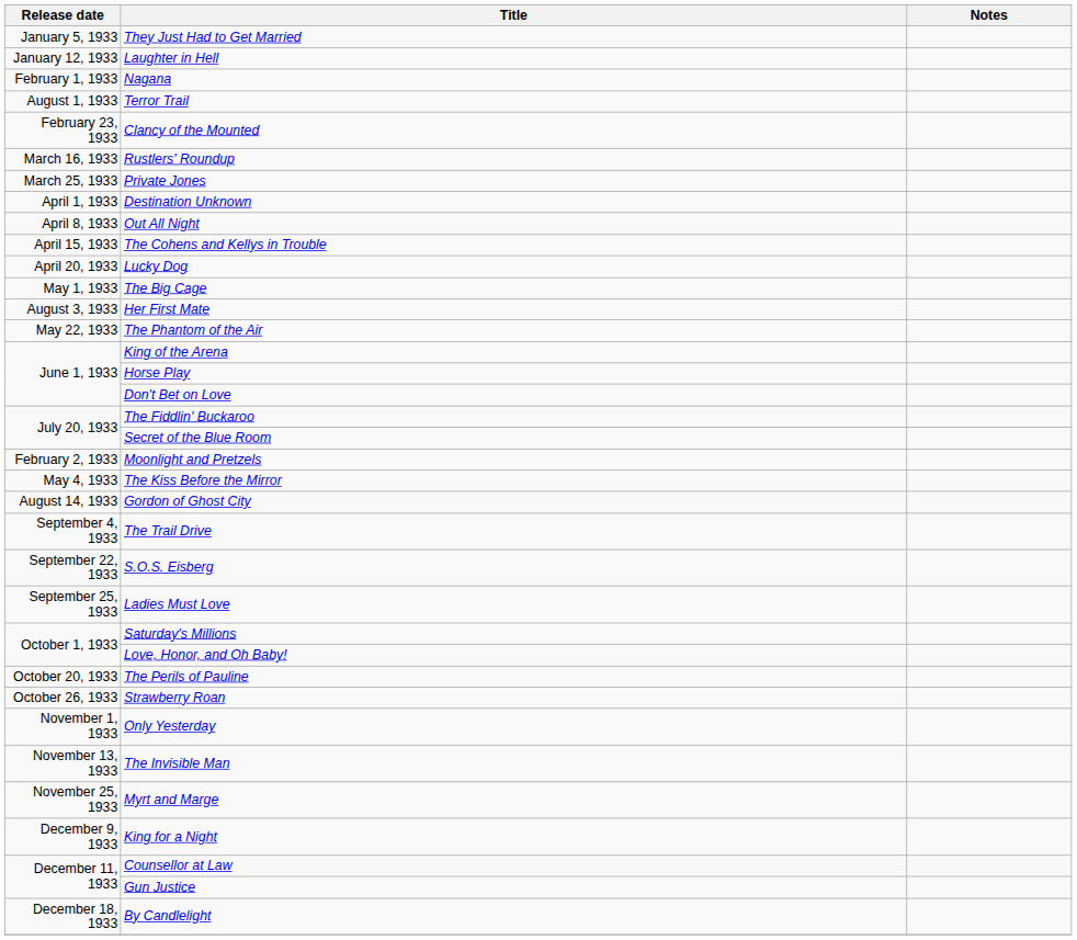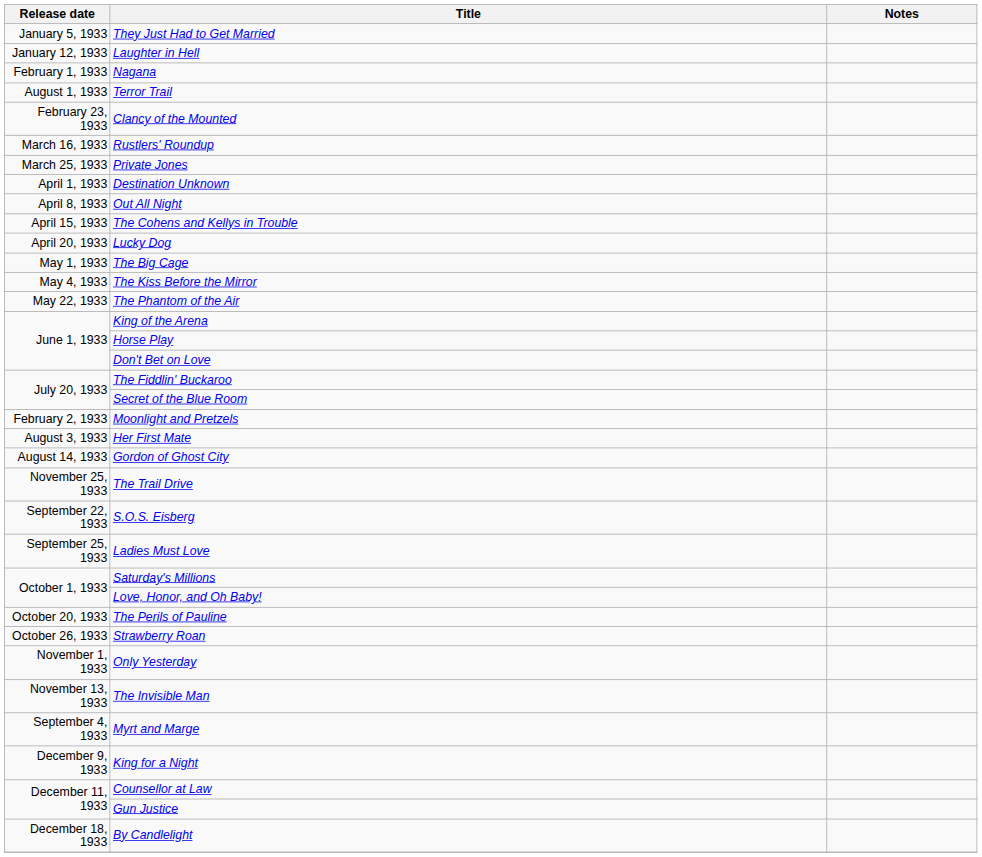 <table class="wikitable sortable" style="width:100%;">
 <tr>
 <th scope="col" style="width:130px;">Release date</th>
 <th>Title</th>
 <th>Notes</th>
 </tr>
 <tr>
 <td style="text-align:right;">January 5, 1933</td>
 <td><em><a href='#'>They Just Had to Get Married</a></em></td>
 <td></td>
 </tr>
 <tr>
 <td style="text-align:right;">January 12, 1933</td>
 <td><em><a href='#'>Laughter in Hell</a></em></td>
 <td></td>
 </tr>
 <tr>
 <td style="text-align:right;">February 1, 1933</td>
 <td><em><a href='#'>Nagana</a></em></td>
 <td></td>
 </tr>
 <tr>
 <td style="text-align:right;">August 1, 1933</td>
 <td><em><a href='#'>Terror Trail</a></em></td>
 <td></td>
 </tr>
 <tr>
 <td style="text-align:right;">February 23, 1933</td>
 <td><em><a href='#'>Clancy of the Mounted</a></em></td>
 <td></td>
 </tr>
 <tr>
 <td style="text-align:right;">March 16, 1933</td>
 <td><em><a href='#'>Rustlers' Roundup</a></em></td>
 <td></td>
 </tr>
 <tr>
 <td style="text-align:right;">March 25, 1933</td>
 <td><em><a href='#'>Private Jones</a></em></td>
 <td></td>
 </tr>
 <tr>
 <td style="text-align:right;">April 1, 1933</td>
 <td><em><a href='#'>Destination Unknown</a></em></td>
 <td></td>
 </tr>
 <tr>
 <td style="text-align:right;">April 8, 1933</td>
 <td><em><a href='#'>Out All Night</a></em></td>
 <td></td>
 </tr>
 <tr>
 <td style="text-align:right;">April 15, 1933</td>
 <td><em><a href='#'>The Cohens and Kellys in Trouble</a></em></td>
 <td></td>
 </tr>
 <tr>
 <td style="text-align:right;">April 20, 1933</td>
 <td><em><a href='#'>Lucky Dog</a></em></td>
 <td></td>
 </tr>
 <tr>
 <td style="text-align:right;">May 1, 1933</td>
 <td><em><a href='#'>The Big Cage</a></em></td>
 <td></td>
 </tr>
 <tr>
-<td style="text-align:right;">August 3, 1933</td>
-<td><em><a href='#'>Her First Mate</a></em></td>
+<td style="text-align:right;">May 4, 1933</td>
+<td><em><a href='#'>The Kiss Before the Mirror</a></em></td>
 <td></td>
 </tr>
 <tr>
 <td style="text-align:right;">May 22, 1933</td>
 <td><em><a href='#'>The Phantom of the Air</a></em></td>
 <td></td>
 </tr>
 <tr>
 <td style="text-align:right;" rowspan="3">June 1, 1933</td>
 <td><em><a href='#'>King of the Arena</a></em></td>
 <td></td>
 </tr>
 <tr>
 <td><em><a href='#'>Horse Play</a></em></td>
 <td></td>
 </tr>
 <tr>
 <td><em><a href='#'>Don't Bet on Love</a></em></td>
 <td></td>
 </tr>
 <tr>
 <td style="text-align:right;" rowspan="2">July 20, 1933</td>
 <td><em><a href='#'>The Fiddlin' Buckaroo</a></em></td>
 <td></td>
 </tr>
 <tr>
 <td><em><a href='#'>Secret of the Blue Room</a></em></td>
 <td></td>
 </tr>
 <tr>
 <td style="text-align:right;">February 2, 1933</td>
 <td><em><a href='#'>Moonlight and Pretzels</a></em></td>
 <td></td>
 </tr>
 <tr>
-<td style="text-align:right;">May 4, 1933</td>
-<td><em><a href='#'>The Kiss Before the Mirror</a></em></td>
+<td style="text-align:right;">August 3, 1933</td>
+<td><em><a href='#'>Her First Mate</a></em></td>
 <td></td>
 </tr>
 <tr>
 <td style="text-align:right;">August 14, 1933</td>
 <td><em><a href='#'>Gordon of Ghost City</a></em></td>
 <td></td>
 </tr>
 <tr>
-<td style="text-align:right;">September 4, 1933</td>
+<td style="text-align:right;">November 25, 1933</td>
 <td><em><a href='#'>The Trail Drive </a></em></td>
 <td></td>
 </tr>
 <tr>
 <td style="text-align:right;">September 22, 1933</td>
 <td><em><a href='#'>S.O.S. Eisberg</a></em></td>
 <td></td>
 </tr>
 <tr>
 <td style="text-align:right;">September 25, 1933</td>
 <td><em><a href='#'>Ladies Must Love</a></em></td>
 <td></td>
 </tr>
 <tr>
 <td style="text-align:right;" rowspan="2">October 1, 1933</td>
 <td><em><a href='#'>Saturday's Millions</a></em></td>
 <td></td>
 </tr>
 <tr>
 <td><em><a href='#'>Love, Honor, and Oh Baby!</a></em></td>
 <td></td>
 </tr>
 <tr>
 <td style="text-align:right;">October 20, 1933</td>
 <td><em><a href='#'>The Perils of Pauline</a></em></td>
 <td></td>
 </tr>
 <tr>
 <td style="text-align:right;">October 26, 1933</td>
 <td><em><a href='#'>Strawberry Roan</a></em></td>
 <td></td>
 </tr>
 <tr>
 <td style="text-align:right;">November 1, 1933</td>
 <td><em><a href='#'>Only Yesterday</a></em></td>
 <td></td>
 </tr>
 <tr>
 <td style="text-align:right;">November 13, 1933</td>
 <td><em><a href='#'>The Invisible Man</a></em></td>
 <td></td>
 </tr>
 <tr>
-<td style="text-align:right;">November 25, 1933</td>
+<td style="text-align:right;">September 4, 1933</td>
 <td><em><a href='#'>Myrt and Marge</a></em></td>
 <td></td>
 </tr>
 <tr>
 <td style="text-align:right;">December 9, 1933</td>
 <td><em><a href='#'>King for a Night</a></em></td>
 <td></td>
 </tr>
 <tr>
 <td style="text-align:right;" rowspan="2">December 11, 1933</td>
 <td><em><a href='#'>Counsellor at Law</a></em></td>
 <td></td>
 </tr>
 <tr>
 <td><em><a href='#'>Gun Justice</a></em></td>
 <td></td>
 </tr>
 <tr>
 <td style="text-align:right;">December 18, 1933</td>
 <td><em><a href='#'>By Candlelight</a></em></td>
 <td></td>
 </tr>
 <tr>
 </tr>
 </table>
